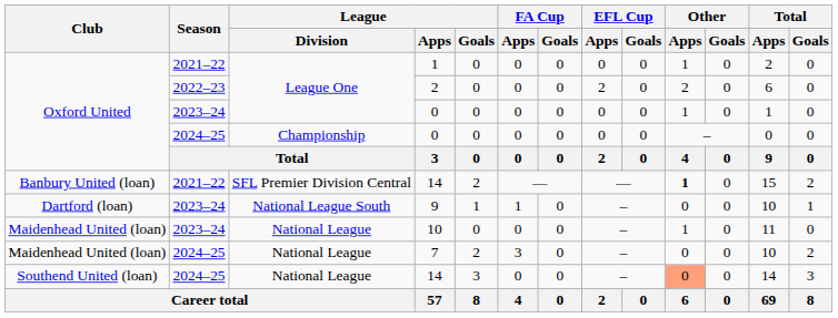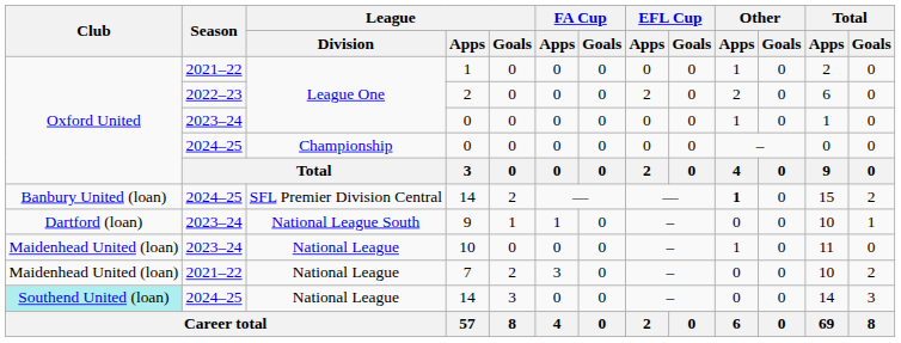 <table class="wikitable" style="text-align: center;">
 <tr>
 <th rowspan="2">Club</th>
 <th rowspan="2">Season</th>
 <th colspan="3">League</th>
 <th colspan="2"><a href='#'>FA Cup</a></th>
 <th colspan="2"><a href='#'>EFL Cup</a></th>
 <th colspan="2">Other</th>
 <th colspan="3">Total</th>
 </tr>
 <tr>
 <th>Division</th>
 <th>Apps</th>
 <th>Goals</th>
 <th>Apps</th>
 <th>Goals</th>
 <th>Apps</th>
 <th>Goals</th>
 <th>Apps</th>
 <th>Goals</th>
 <th>Apps</th>
 <th>Goals</th>
 </tr>
 <tr>
 <td rowspan=5><a href='#'>Oxford United</a></td>
 <td><a href='#'>2021–22</a></td>
 <td rowspan=3><a href='#'>League One</a></td>
 <td>1</td>
 <td>0</td>
 <td>0</td>
 <td>0</td>
 <td>0</td>
 <td>0</td>
 <td>1</td>
 <td>0</td>
 <td>2</td>
 <td>0</td>
 </tr>
 <tr>
 <td><a href='#'>2022–23</a></td>
 <td>2</td>
 <td>0</td>
 <td>0</td>
 <td>0</td>
 <td>2</td>
 <td>0</td>
 <td>2</td>
 <td>0</td>
 <td>6</td>
 <td>0</td>
 </tr>
 <tr>
 <td><a href='#'>2023–24</a></td>
 <td>0</td>
 <td>0</td>
 <td>0</td>
 <td>0</td>
 <td>0</td>
 <td>0</td>
 <td>1</td>
 <td>0</td>
 <td>1</td>
 <td>0</td>
 </tr>
 <tr>
 <td><a href='#'>2024–25</a></td>
 <td><a href='#'>Championship</a></td>
 <td>0</td>
 <td>0</td>
 <td>0</td>
 <td>0</td>
 <td>0</td>
 <td>0</td>
 <td colspan=2>–</td>
 <td>0</td>
 <td>0</td>
 </tr>
 <tr>
 <th colspan="2">Total</th>
 <th>3</th>
 <th>0</th>
 <th>0</th>
 <th>0</th>
 <th>2</th>
 <th>0</th>
 <th>4</th>
 <th>0</th>
 <th>9</th>
 <th>0</th>
 </tr>
 <tr>
 <td><a href='#'>Banbury United</a> (loan)</td>
-<td><a href='#'>2021–22</a></td>
+<td><a href='#'>2024–25</a></td>
 <td><a href='#'>SFL</a> Premier Division Central</td>
 <td>14</td>
 <td>2</td>
 <td colspan="2">—</td>
 <td colspan="2">—</td>
 <td><strong>1</strong></td>
 <td>0</td>
 <td>15</td>
 <td>2</td>
 </tr>
 <tr>
 <td><a href='#'>Dartford</a> (loan)</td>
 <td><a href='#'>2023–24</a></td>
 <td><a href='#'>National League South</a></td>
 <td>9</td>
 <td>1</td>
 <td>1</td>
 <td>0</td>
 <td colspan=2>–</td>
 <td>0</td>
 <td>0</td>
 <td>10</td>
 <td>1</td>
 </tr>
 <tr>
 <td><a href='#'>Maidenhead United</a> (loan)</td>
 <td><a href='#'>2023–24</a></td>
 <td><a href='#'>National League</a></td>
 <td>10</td>
 <td>0</td>
 <td>0</td>
 <td>0</td>
 <td colspan=2>–</td>
 <td>1</td>
 <td>0</td>
 <td>11</td>
 <td>0</td>
 </tr>
 <tr>
 <td>Maidenhead United (loan)</td>
-<td><a href='#'>2024–25</a></td>
+<td><a href='#'>2021–22</a></td>
 <td>National League</td>
 <td>7</td>
 <td>2</td>
 <td>3</td>
 <td>0</td>
 <td colspan=2>–</td>
 <td>0</td>
 <td>0</td>
 <td>10</td>
 <td>2</td>
 </tr>
 <tr>
-<td><a href='#'>Southend United</a> (loan)</td>
+<td style="background: paleturquoise;"><a href='#'>Southend United</a> (loan)</td>
 <td><a href='#'>2024–25</a></td>
 <td>National League</td>
 <td>14</td>
 <td>3</td>
 <td>0</td>
 <td>0</td>
 <td colspan=2>–</td>
-<td style="background: lightsalmon;">0</td>
+<td>0</td>
 <td>0</td>
 <td>14</td>
 <td>3</td>
 </tr>
 <tr>
 <th colspan="3">Career total</th>
 <th>57</th>
 <th>8</th>
 <th>4</th>
 <th>0</th>
 <th>2</th>
 <th>0</th>
 <th>6</th>
 <th>0</th>
 <th>69</th>
 <th>8</th>
 </tr>
 </table>
